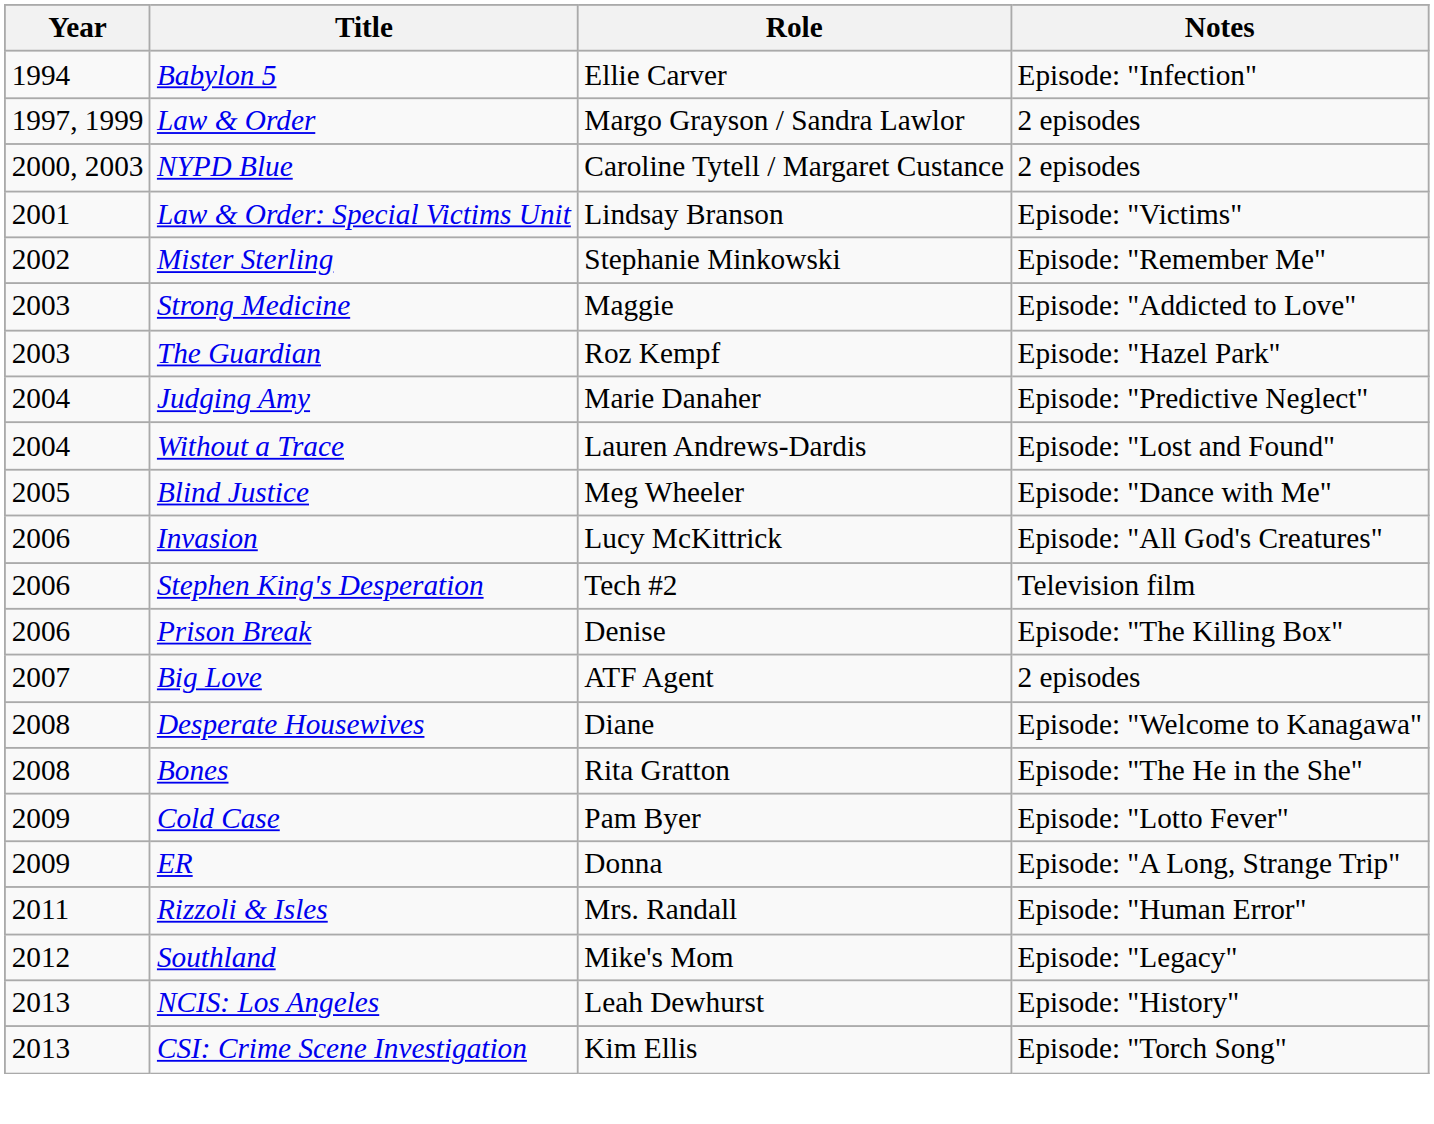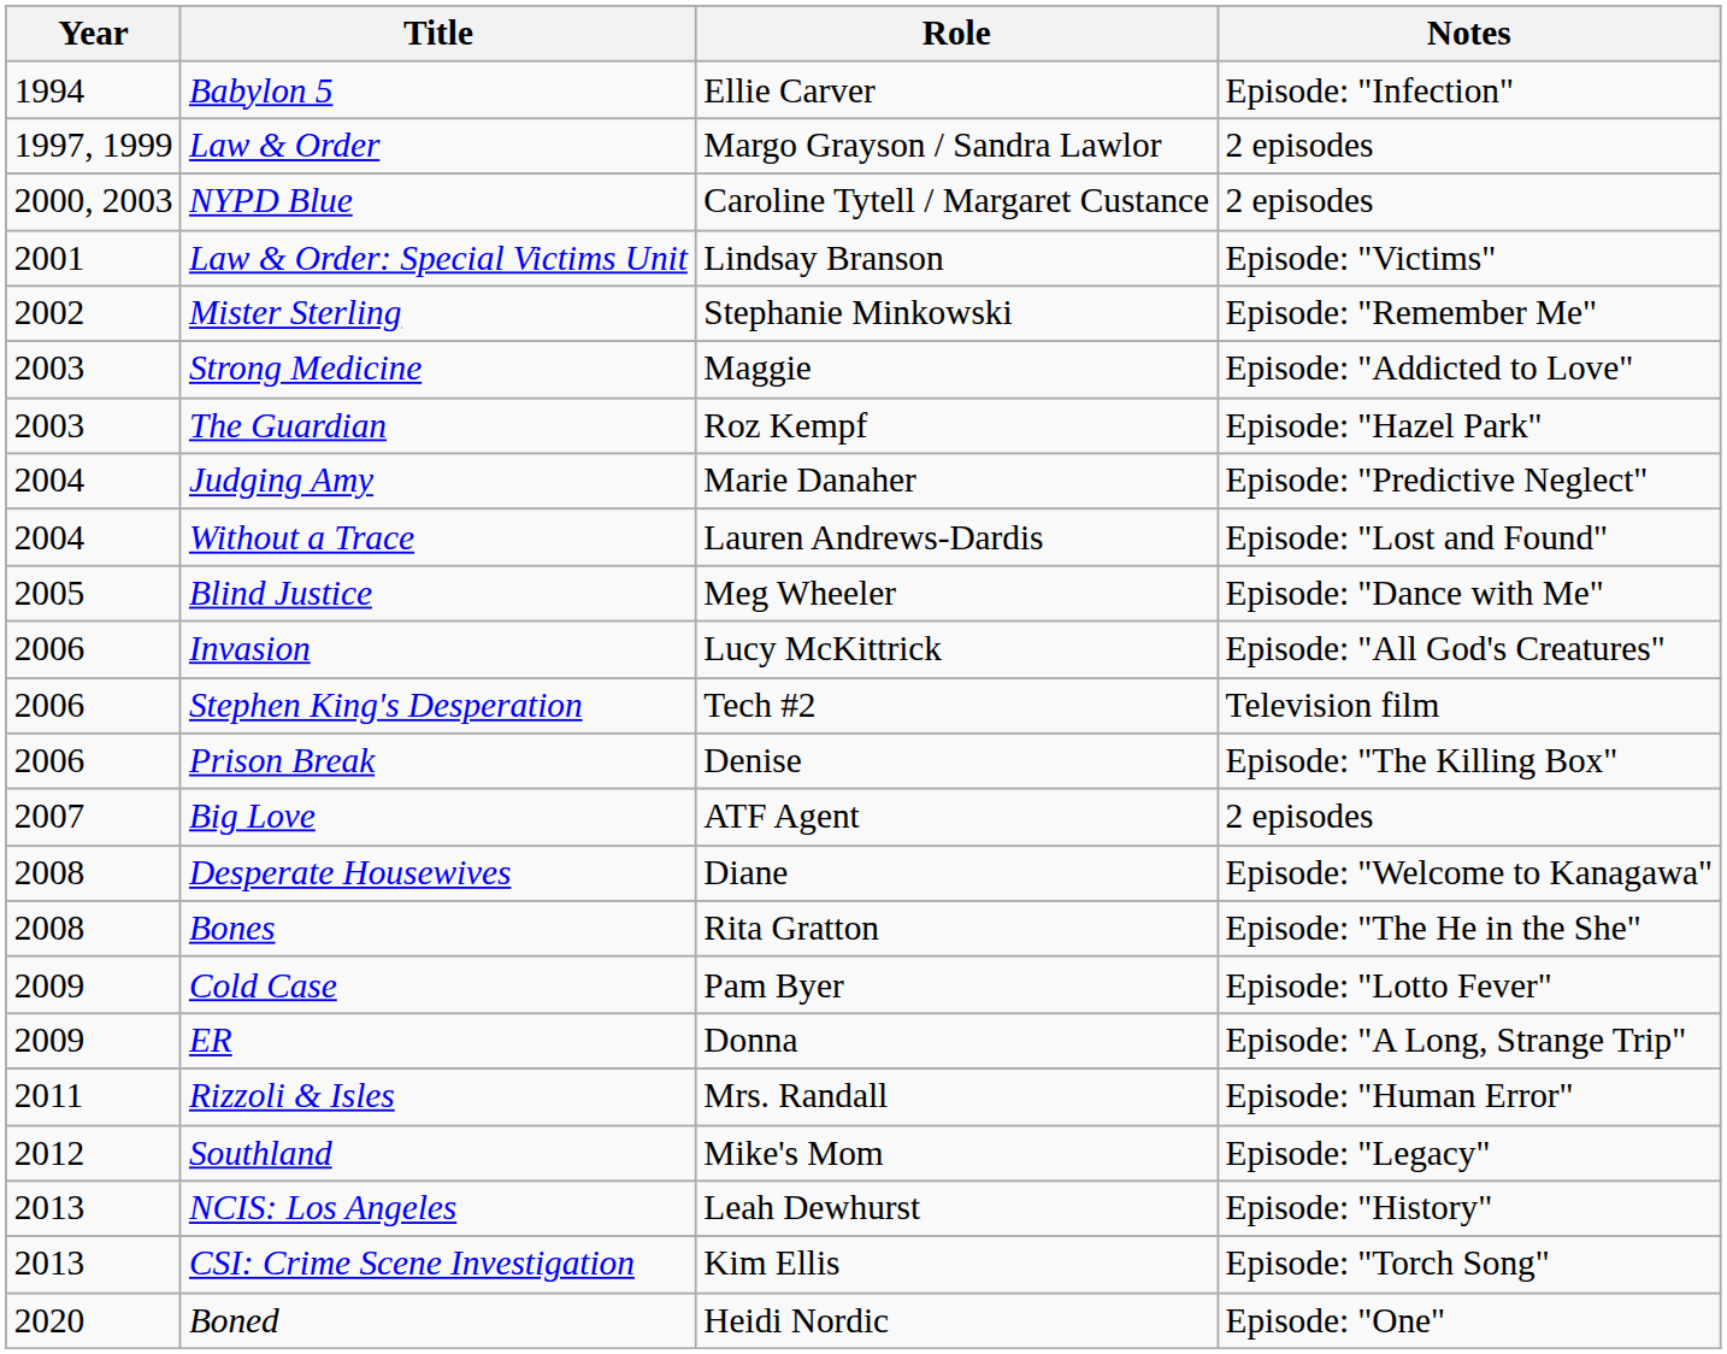 <table class="wikitable sortable">
 <tr>
 <th>Year</th>
 <th>Title</th>
 <th>Role</th>
 <th>Notes</th>
 </tr>
 <tr>
 <td>1994</td>
 <td><em><a href='#'>Babylon 5</a></em></td>
 <td>Ellie Carver</td>
 <td>Episode: "Infection"</td>
 </tr>
 <tr>
 <td>1997, 1999</td>
 <td><em><a href='#'>Law & Order</a></em></td>
 <td>Margo Grayson / Sandra Lawlor</td>
 <td>2 episodes</td>
 </tr>
 <tr>
 <td>2000, 2003</td>
 <td><em><a href='#'>NYPD Blue</a></em></td>
 <td>Caroline Tytell / Margaret Custance</td>
 <td>2 episodes</td>
 </tr>
 <tr>
 <td>2001</td>
 <td><em><a href='#'>Law & Order: Special Victims Unit</a></em></td>
 <td>Lindsay Branson</td>
 <td>Episode: "Victims"</td>
 </tr>
 <tr>
 <td>2002</td>
 <td><em><a href='#'>Mister Sterling</a></em></td>
 <td>Stephanie Minkowski</td>
 <td>Episode: "Remember Me"</td>
 </tr>
 <tr>
 <td>2003</td>
 <td><em><a href='#'>Strong Medicine</a></em></td>
 <td>Maggie</td>
 <td>Episode: "Addicted to Love"</td>
 </tr>
 <tr>
 <td>2003</td>
 <td><a href='#'><em>The Guardian</em></a></td>
 <td>Roz Kempf</td>
 <td>Episode: "Hazel Park"</td>
 </tr>
 <tr>
 <td>2004</td>
 <td><em><a href='#'>Judging Amy</a></em></td>
 <td>Marie Danaher</td>
 <td>Episode: "Predictive Neglect"</td>
 </tr>
 <tr>
 <td>2004</td>
 <td><em><a href='#'>Without a Trace</a></em></td>
 <td>Lauren Andrews-Dardis</td>
 <td>Episode: "Lost and Found"</td>
 </tr>
 <tr>
 <td>2005</td>
 <td><a href='#'><em>Blind Justice</em></a></td>
 <td>Meg Wheeler</td>
 <td>Episode: "Dance with Me"</td>
 </tr>
 <tr>
 <td>2006</td>
 <td><a href='#'><em>Invasion</em></a></td>
 <td>Lucy McKittrick</td>
 <td>Episode: "All God's Creatures"</td>
 </tr>
 <tr>
 <td>2006</td>
 <td><em><a href='#'>Stephen King's Desperation</a></em></td>
 <td>Tech #2</td>
 <td>Television film</td>
 </tr>
 <tr>
 <td>2006</td>
 <td><em><a href='#'>Prison Break</a></em></td>
 <td>Denise</td>
 <td>Episode: "The Killing Box"</td>
 </tr>
 <tr>
 <td>2007</td>
 <td><em><a href='#'>Big Love</a></em></td>
 <td>ATF Agent</td>
 <td>2 episodes</td>
 </tr>
 <tr>
 <td>2008</td>
 <td><em><a href='#'>Desperate Housewives</a></em></td>
 <td>Diane</td>
 <td>Episode: "Welcome to Kanagawa"</td>
 </tr>
 <tr>
 <td>2008</td>
 <td><a href='#'><em>Bones</em></a></td>
 <td>Rita Gratton</td>
 <td>Episode: "The He in the She"</td>
 </tr>
 <tr>
 <td>2009</td>
 <td><em><a href='#'>Cold Case</a></em></td>
 <td>Pam Byer</td>
 <td>Episode: "Lotto Fever"</td>
 </tr>
 <tr>
 <td>2009</td>
 <td><a href='#'><em>ER</em></a></td>
 <td>Donna</td>
 <td>Episode: "A Long, Strange Trip"</td>
 </tr>
 <tr>
 <td>2011</td>
 <td><em><a href='#'>Rizzoli & Isles</a></em></td>
 <td>Mrs. Randall</td>
 <td>Episode: "Human Error"</td>
 </tr>
 <tr>
 <td>2012</td>
 <td><a href='#'><em>Southland</em></a></td>
 <td>Mike's Mom</td>
 <td>Episode: "Legacy"</td>
 </tr>
 <tr>
 <td>2013</td>
 <td><em><a href='#'>NCIS: Los Angeles</a></em></td>
 <td>Leah Dewhurst</td>
 <td>Episode: "History"</td>
 </tr>
 <tr>
 <td>2013</td>
 <td><em><a href='#'>CSI: Crime Scene Investigation</a></em></td>
 <td>Kim Ellis</td>
 <td>Episode: "Torch Song"</td>
 </tr>
+<tr>
+<td>2020</td>
+<td><em>Boned</em></td>
+<td>Heidi Nordic</td>
+<td>Episode: "One"</td>
+</tr>
 </table>
